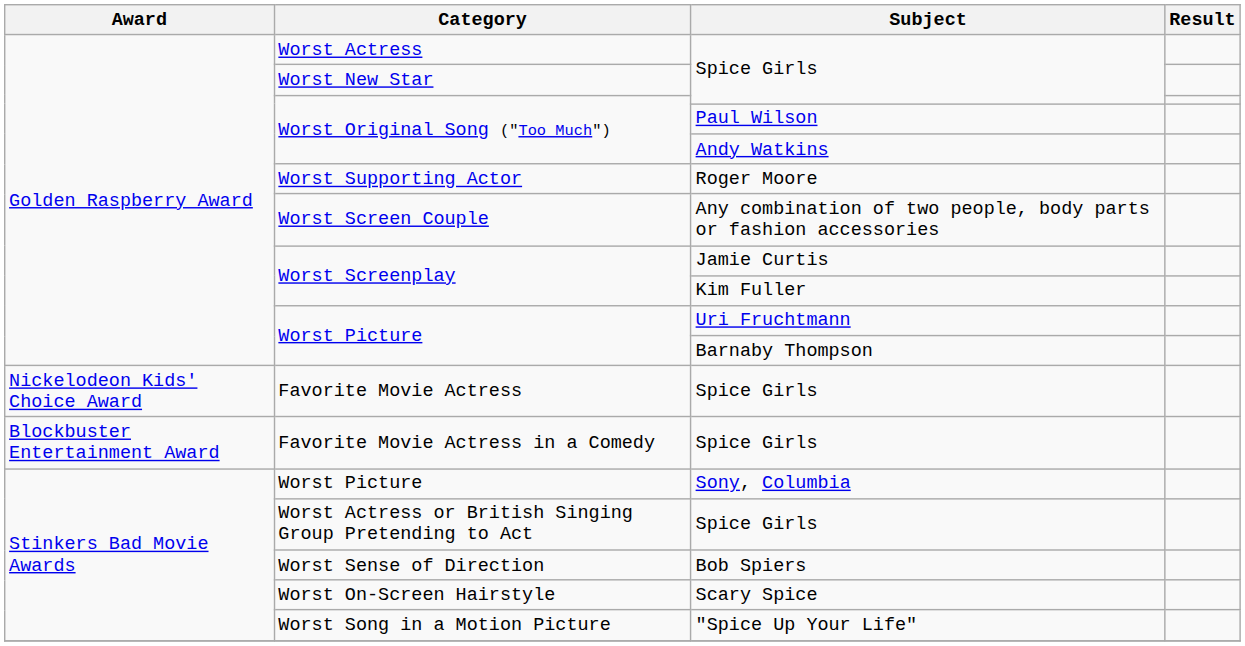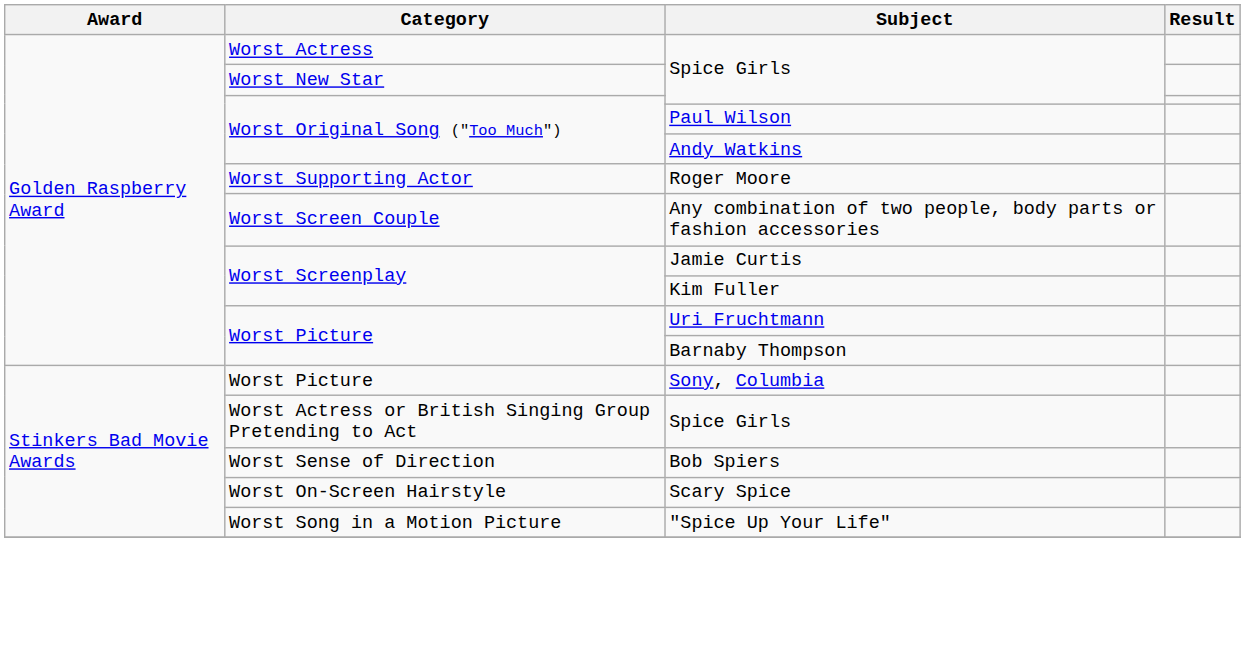 <table class="wikitable">
 <tr>
 <th>Award</th>
 <th>Category</th>
 <th>Subject</th>
 <th>Result</th>
 </tr>
 <tr>
 <td rowspan=11><a href='#'>Golden Raspberry Award</a></td>
 <td><a href='#'>Worst Actress</a></td>
 <td rowspan=3>Spice Girls</td>
 <td></td>
 </tr>
 <tr>
 <td><a href='#'>Worst New Star</a></td>
 <td></td>
 </tr>
 <tr>
 <td rowspan=3><a href='#'>Worst Original Song</a> <small>("<a href='#'>Too Much</a>")</small></td>
 <td></td>
 </tr>
 <tr>
 <td><a href='#'>Paul Wilson</a></td>
 <td></td>
 </tr>
 <tr>
 <td><a href='#'>Andy Watkins</a></td>
 <td></td>
 </tr>
 <tr>
 <td><a href='#'>Worst Supporting Actor</a></td>
 <td>Roger Moore</td>
 <td></td>
 </tr>
 <tr>
 <td><a href='#'>Worst Screen Couple</a></td>
 <td>Any combination of two people, body parts or fashion accessories</td>
 <td></td>
 </tr>
 <tr>
 <td rowspan=2><a href='#'>Worst Screenplay</a></td>
 <td>Jamie Curtis</td>
 <td></td>
 </tr>
 <tr>
 <td>Kim Fuller</td>
 <td></td>
 </tr>
 <tr>
 <td rowspan=2><a href='#'>Worst Picture</a></td>
 <td><a href='#'>Uri Fruchtmann</a></td>
 <td></td>
 </tr>
 <tr>
 <td>Barnaby Thompson</td>
 <td></td>
 </tr>
 <tr>
-<td rowspan=1><a href='#'>Nickelodeon Kids' Choice Award</a></td>
-<td>Favorite Movie Actress</td>
-<td rowspan=1>Spice Girls</td>
-<td></td>
-</tr>
-<tr>
-<td rowspan=1><a href='#'>Blockbuster Entertainment Award</a></td>
-<td>Favorite Movie Actress in a Comedy</td>
-<td rowspan=1>Spice Girls</td>
-<td></td>
-</tr>
-<tr>
 <td rowspan=5><a href='#'>Stinkers Bad Movie Awards</a></td>
 <td>Worst Picture</td>
 <td><a href='#'>Sony</a>, <a href='#'>Columbia</a></td>
 <td></td>
 </tr>
 <tr>
 <td>Worst Actress or British Singing Group Pretending to Act</td>
 <td>Spice Girls</td>
 <td></td>
 </tr>
 <tr>
 <td>Worst Sense of Direction</td>
 <td>Bob Spiers</td>
 <td></td>
 </tr>
 <tr>
 <td>Worst On-Screen Hairstyle</td>
 <td>Scary Spice</td>
 <td></td>
 </tr>
 <tr>
 <td>Worst Song in a Motion Picture</td>
 <td>"Spice Up Your Life"</td>
 <td></td>
 </tr>
 <tr>
 </tr>
 </table>
